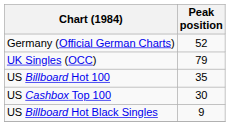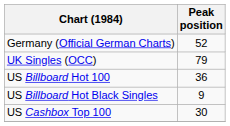 <table class="wikitable sortable">
 <tr>
 <th>Chart (1984)</th>
 <th>Peak<br>position</th>
 </tr>
 <tr>
 <td>Germany (<a href='#'>Official German Charts</a>)</td>
 <td style="text-align:center;">52</td>
 </tr>
 <tr>
 <td><a href='#'>UK Singles</a> (<a href='#'>OCC</a>)</td>
 <td style="text-align:center;">79</td>
 </tr>
 <tr>
 <td>US <a href='#'><em>Billboard</em> Hot 100</a></td>
-<td style="text-align:center;">35</td>
+<td style="text-align:center;">36</td>
+</tr>
+<tr>
+<td>US <a href='#'><em>Billboard</em> Hot Black Singles</a></td>
+<td style="text-align:center;">9</td>
 </tr>
 <tr>
 <td align="left">US <a href='#'><em>Cashbox</em> Top 100</a></td>
 <td style="text-align:center;">30</td>
 </tr>
 <tr>
-<td>US <a href='#'><em>Billboard</em> Hot Black Singles</a></td>
-<td style="text-align:center;">9</td>
-</tr>
-<tr>
 </tr>
 </table>
